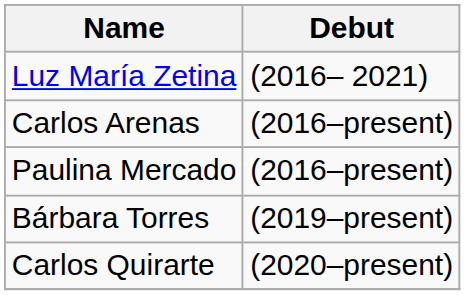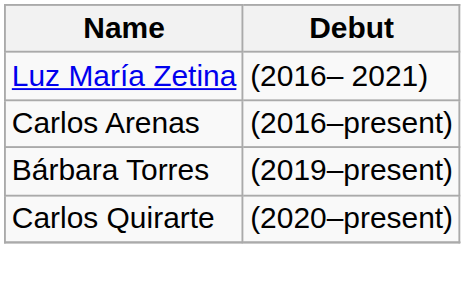 <table class="wikitable">
 <tr>
 <th>Name</th>
 <th>Debut</th>
 </tr>
 <tr>
 <td><a href='#'>Luz María Zetina</a></td>
 <td>(2016– 2021)</td>
 </tr>
 <tr>
 <td>Carlos Arenas</td>
 <td>(2016–present)</td>
 </tr>
 <tr>
-<td>Paulina Mercado</td>
-<td>(2016–present)</td>
-</tr>
-<tr>
 <td>Bárbara Torres</td>
 <td>(2019–present)</td>
 </tr>
 <tr>
 <td>Carlos Quirarte</td>
 <td>(2020–present)</td>
 </tr>
 <tr>
 </tr>
 </table>
